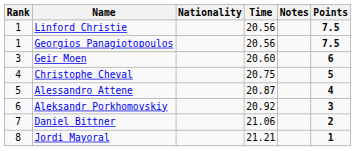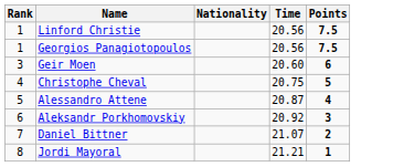 <table class="wikitable sortable" style="text-align:center">
 <tr>
 <th>Rank</th>
 <th>Name</th>
 <th>Nationality</th>
 <th>Time</th>
-<th>Notes</th>
 <th>Points</th>
 </tr>
 <tr>
 <td>1</td>
 <td align=left><a href='#'>Linford Christie</a></td>
 <td align=left></td>
 <td>20.56</td>
-<td></td>
 <td><strong>7.5</strong></td>
 </tr>
 <tr>
 <td>1</td>
 <td align=left><a href='#'>Georgios Panagiotopoulos</a></td>
 <td align=left></td>
 <td>20.56</td>
-<td></td>
 <td><strong>7.5</strong></td>
 </tr>
 <tr>
 <td>3</td>
 <td align=left><a href='#'>Geir Moen</a></td>
 <td align=left></td>
 <td>20.60</td>
-<td></td>
 <td><strong>6</strong></td>
 </tr>
 <tr>
 <td>4</td>
 <td align=left><a href='#'>Christophe Cheval</a></td>
 <td align=left></td>
 <td>20.75</td>
-<td></td>
 <td><strong>5</strong></td>
 </tr>
 <tr>
 <td>5</td>
 <td align=left><a href='#'>Alessandro Attene</a></td>
 <td align=left></td>
 <td>20.87</td>
-<td></td>
 <td><strong>4</strong></td>
 </tr>
 <tr>
 <td>6</td>
 <td align=left><a href='#'>Aleksandr Porkhomovskiy</a></td>
 <td align=left></td>
 <td>20.92</td>
-<td></td>
 <td><strong>3</strong></td>
 </tr>
 <tr>
 <td>7</td>
 <td align=left><a href='#'>Daniel Bittner</a></td>
 <td align=left></td>
-<td>21.06</td>
-<td></td>
+<td>21.07</td>
 <td><strong>2</strong></td>
 </tr>
 <tr>
 <td>8</td>
 <td align=left><a href='#'>Jordi Mayoral</a></td>
 <td align=left></td>
 <td>21.21</td>
-<td></td>
 <td><strong>1</strong></td>
 </tr>
 </table>
